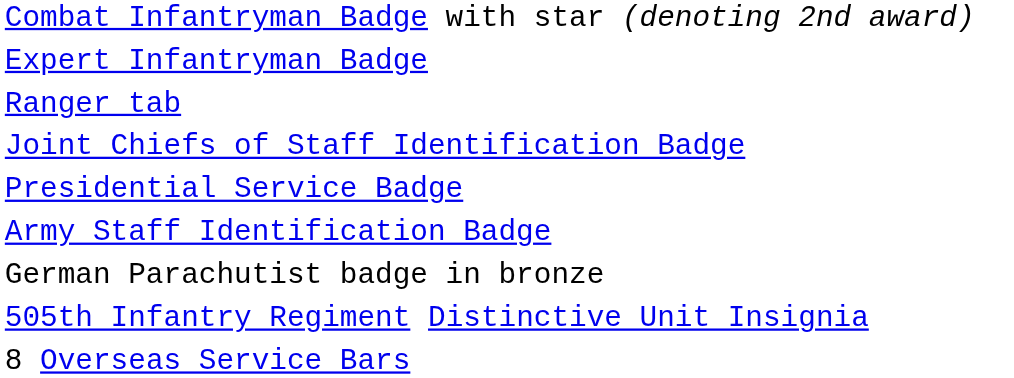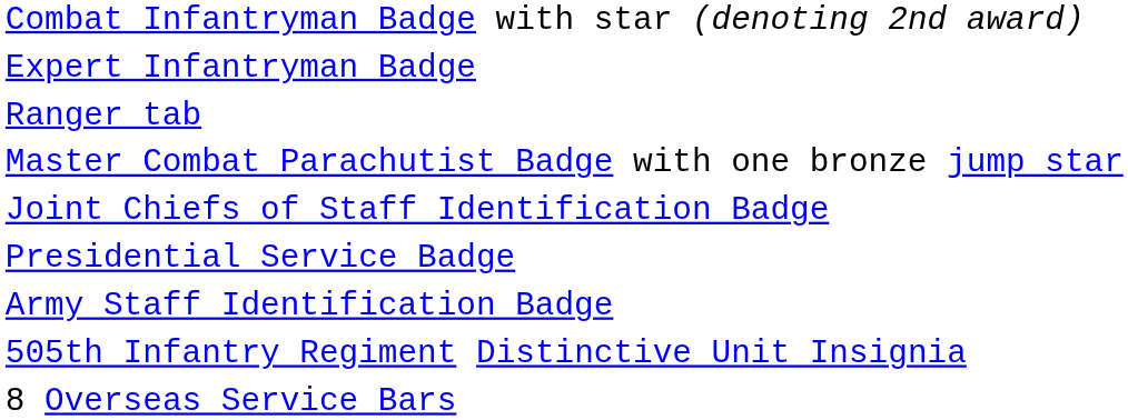 <table>
 <tr>
 <td></td>
 <td><a href='#'>Combat Infantryman Badge</a> with star <em>(denoting 2nd award)</em></td>
 </tr>
 <tr>
 <td></td>
 <td><a href='#'>Expert Infantryman Badge</a></td>
 </tr>
 <tr>
 <td></td>
 <td><a href='#'>Ranger tab</a></td>
 </tr>
 <tr>
 <td></td>
+<td><a href='#'>Master Combat Parachutist Badge</a> with one bronze <a href='#'>jump star</a></td>
+</tr>
+<tr>
+<td></td>
 <td><a href='#'>Joint Chiefs of Staff Identification Badge</a></td>
 </tr>
 <tr>
 <td></td>
 <td><a href='#'>Presidential Service Badge</a></td>
 </tr>
 <tr>
 <td></td>
 <td><a href='#'>Army Staff Identification Badge</a></td>
 </tr>
 <tr>
 <td></td>
-<td>German Parachutist badge in bronze</td>
-</tr>
-<tr>
-<td></td>
 <td><a href='#'>505th Infantry Regiment</a> <a href='#'>Distinctive Unit Insignia</a></td>
 </tr>
 <tr>
 <td></td>
 <td>8 <a href='#'>Overseas Service Bars</a></td>
 </tr>
 </table>
